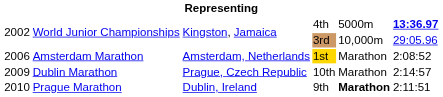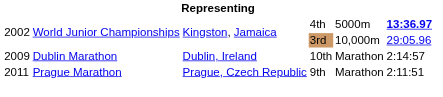 <table>
 <tr>
 <th colspan="6">Representing </th>
 </tr>
 <tr>
 <td rowspan=2>2002</td>
 <td rowspan=2><a href='#'>World Junior Championships</a></td>
 <td rowspan=2><a href='#'>Kingston</a>, <a href='#'>Jamaica</a></td>
 <td>4th</td>
 <td>5000m</td>
 <td><strong><a href='#'>13:36.97</a></strong></td>
 </tr>
 <tr>
 <td bgcolor="cc9966">3rd</td>
 <td>10,000m</td>
 <td><a href='#'>29:05.96</a></td>
 </tr>
 <tr>
-<td>2006</td>
-<td><a href='#'>Amsterdam Marathon</a></td>
-<td><a href='#'>Amsterdam, Netherlands</a></td>
-<td bgcolor="gold">1st</td>
-<td>Marathon</td>
-<td>2:08:52</td>
-</tr>
-<tr>
 <td>2009</td>
 <td><a href='#'>Dublin Marathon</a></td>
-<td><a href='#'>Prague, Czech Republic</a></td>
+<td><a href='#'>Dublin, Ireland</a></td>
 <td>10th</td>
 <td>Marathon</td>
 <td>2:14:57</td>
 </tr>
 <tr>
-<td>2010</td>
+<td>2011</td>
 <td><a href='#'>Prague Marathon</a></td>
-<td><a href='#'>Dublin, Ireland</a></td>
+<td><a href='#'>Prague, Czech Republic</a></td>
 <td>9th</td>
-<td><strong>Marathon</strong></td>
+<td>Marathon</td>
 <td>2:11:51</td>
 </tr>
 </table>
